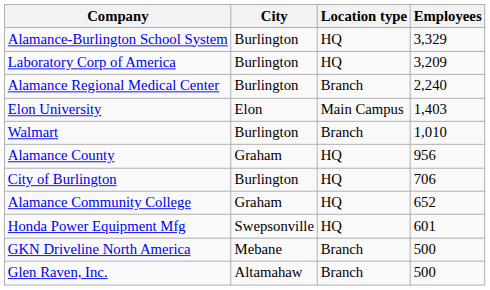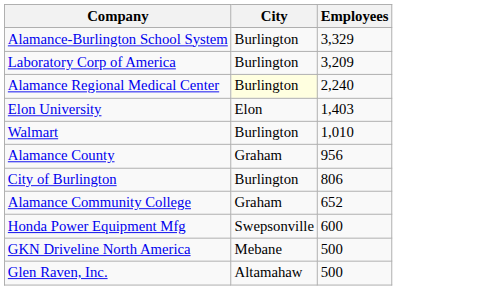 <table class="wikitable">
 <tr>
 <th>Company</th>
 <th>City</th>
-<th>Location type</th>
 <th>Employees</th>
 </tr>
 <tr>
 <td><a href='#'>Alamance-Burlington School System</a></td>
 <td>Burlington</td>
-<td>HQ</td>
 <td>3,329</td>
 </tr>
 <tr>
 <td><a href='#'>Laboratory Corp of America</a></td>
 <td>Burlington</td>
-<td>HQ</td>
 <td>3,209</td>
 </tr>
 <tr>
 <td><a href='#'>Alamance Regional Medical Center</a></td>
-<td>Burlington</td>
-<td>Branch</td>
+<td style="background: lightyellow;">Burlington</td>
 <td>2,240</td>
 </tr>
 <tr>
 <td><a href='#'>Elon University</a></td>
 <td>Elon</td>
-<td>Main Campus</td>
 <td>1,403</td>
 </tr>
 <tr>
 <td><a href='#'>Walmart</a></td>
 <td>Burlington</td>
-<td>Branch</td>
 <td>1,010</td>
 </tr>
 <tr>
 <td><a href='#'>Alamance County</a></td>
 <td>Graham</td>
-<td>HQ</td>
 <td>956</td>
 </tr>
 <tr>
 <td><a href='#'>City of Burlington</a></td>
 <td>Burlington</td>
-<td>HQ</td>
-<td>706</td>
+<td>806</td>
 </tr>
 <tr>
 <td><a href='#'>Alamance Community College</a></td>
 <td>Graham</td>
-<td>HQ</td>
 <td>652</td>
 </tr>
 <tr>
 <td><a href='#'>Honda Power Equipment Mfg</a></td>
 <td>Swepsonville</td>
-<td>HQ</td>
-<td>601</td>
+<td>600</td>
 </tr>
 <tr>
 <td><a href='#'>GKN Driveline North America</a></td>
 <td>Mebane</td>
-<td>Branch</td>
 <td>500</td>
 </tr>
 <tr>
 <td><a href='#'>Glen Raven, Inc.</a></td>
 <td>Altamahaw</td>
-<td>Branch</td>
 <td>500</td>
 </tr>
 </table>
